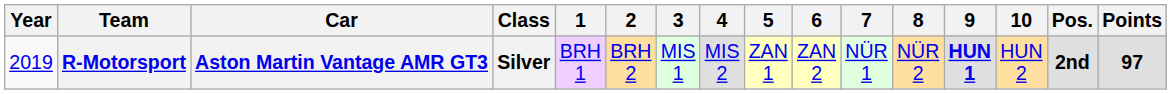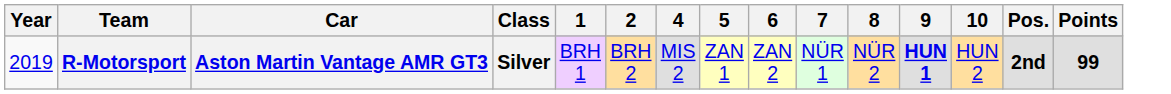 <table class="wikitable" border="1" style="text-align:center; font-size:90%;">
 <tr>
 <th>Year</th>
 <th>Team</th>
 <th>Car</th>
 <th>Class</th>
 <th>1</th>
 <th>2</th>
-<th>3</th>
 <th>4</th>
 <th>5</th>
 <th>6</th>
 <th>7</th>
 <th>8</th>
 <th>9</th>
 <th>10</th>
 <th>Pos.</th>
 <th>Points</th>
 </tr>
 <tr>
 <td><a href='#'>2019</a></td>
 <th><a href='#'>R-Motorsport</a></th>
 <th><a href='#'>Aston Martin Vantage AMR GT3</a></th>
 <th>Silver</th>
 <td style="background:#EFCFFF;"><a href='#'>BRH<br>1</a><br></td>
 <td style="background:#FFDF9F;"><a href='#'>BRH<br>2</a><br></td>
-<td style="background:#DFFFDF;"><a href='#'>MIS<br>1</a><br></td>
 <td style="background:#DFDFDF;"><a href='#'>MIS<br>2</a><br></td>
 <td style="background:#FFFFBF;"><a href='#'>ZAN<br>1</a><br></td>
 <td style="background:#FFFFBF;"><a href='#'>ZAN<br>2</a><br></td>
 <td style="background:#DFFFDF;"><a href='#'>NÜR<br>1</a><br></td>
 <td style="background:#FFDF9F;"><a href='#'>NÜR<br>2</a><br></td>
 <td style="background:#DFDFDF;"><strong><a href='#'>HUN<br>1</a><br></strong></td>
 <td style="background:#FFDF9F;"><a href='#'>HUN<br>2</a><br></td>
 <th style="background:#DFDFDF;">2nd</th>
-<th style="background:#DFDFDF;">97</th>
+<th style="background:#DFDFDF;">99</th>
 </tr>
 </table>
